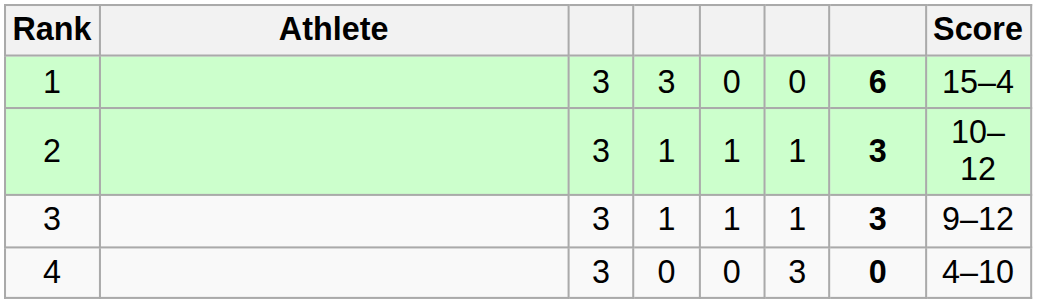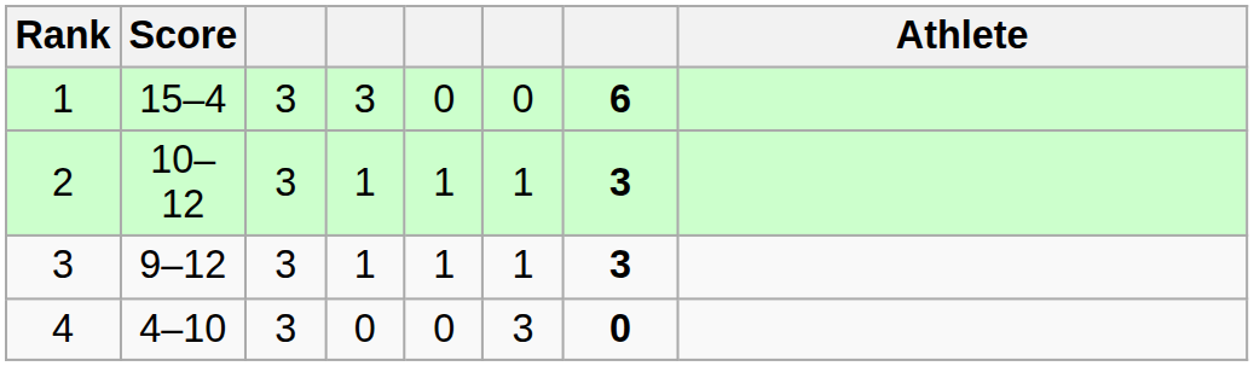 <table class="wikitable" style="text-align: center;">
 <tr>
 <th width=25>Rank</th>
-<th width=225>Athlete</th>
+<th width=40>Score</th>
 <th width=25></th>
 <th width=25></th>
 <th width=25></th>
 <th width=25></th>
 <th width=40></th>
-<th width=40>Score</th>
+<th width=225>Athlete</th>
 </tr>
 <tr bgcolor=ccffcc>
 <td>1</td>
-<td align=left></td>
+<td>15–4</td>
 <td>3</td>
 <td>3</td>
 <td>0</td>
 <td>0</td>
 <td><strong>6</strong></td>
-<td>15–4</td>
+<td align=left></td>
 </tr>
 <tr bgcolor=ccffcc>
 <td>2</td>
-<td align=left></td>
+<td>10–12</td>
 <td>3</td>
 <td>1</td>
 <td>1</td>
 <td>1</td>
 <td><strong>3</strong></td>
-<td>10–12</td>
+<td align=left></td>
 </tr>
 <tr>
 <td>3</td>
-<td align=left></td>
+<td>9–12</td>
 <td>3</td>
 <td>1</td>
 <td>1</td>
 <td>1</td>
 <td><strong>3</strong></td>
-<td>9–12</td>
+<td align=left></td>
 </tr>
 <tr>
 <td>4</td>
-<td align=left></td>
+<td>4–10</td>
 <td>3</td>
 <td>0</td>
 <td>0</td>
 <td>3</td>
 <td><strong>0</strong></td>
-<td>4–10</td>
+<td align=left></td>
 </tr>
 </table>
